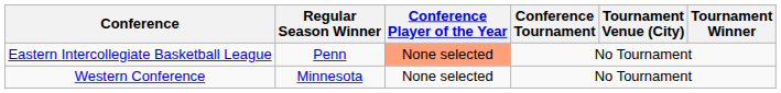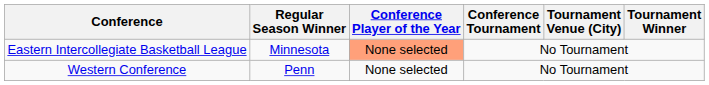 <table class="wikitable" style="text-align:center;">
 <tr>
 <th>Conference</th>
 <th>Regular <br> Season Winner</th>
 <th><a href='#'>Conference <br> Player of the Year</a></th>
 <th>Conference <br> Tournament</th>
 <th>Tournament <br> Venue (City)</th>
 <th>Tournament <br> Winner</th>
 </tr>
 <tr>
 <td><a href='#'>Eastern Intercollegiate Basketball League</a></td>
-<td><a href='#'>Penn</a></td>
+<td><a href='#'>Minnesota</a></td>
 <td style="background: lightsalmon;">None selected</td>
 <td colspan=3>No Tournament</td>
 </tr>
 <tr>
 <td><a href='#'>Western Conference</a></td>
-<td><a href='#'>Minnesota</a></td>
+<td><a href='#'>Penn</a></td>
 <td>None selected</td>
 <td colspan=3>No Tournament</td>
 </tr>
 </table>
